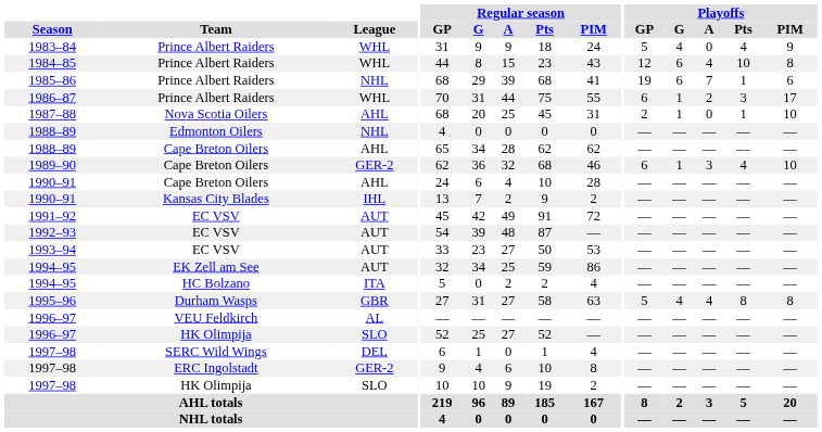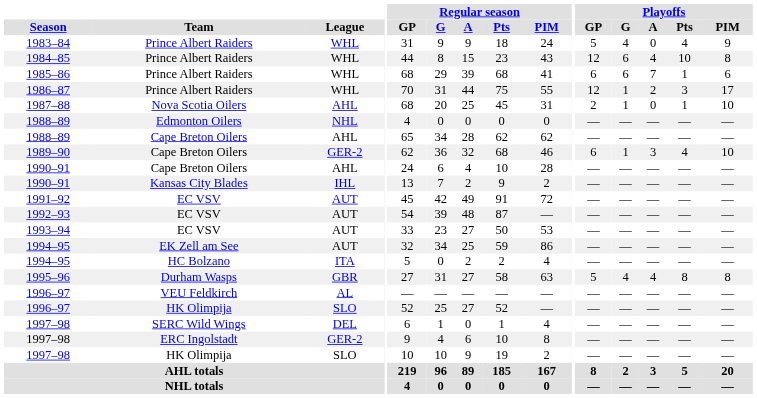 <table border="0" cellpadding="1" cellspacing="0" style="text-align:center; width:60em">
 <tr bgcolor="#e0e0e0">
 <th colspan="3" bgcolor="#ffffff"></th>
 <th rowspan="100" bgcolor="#ffffff"></th>
 <th colspan="5"><a href='#'>Regular season</a></th>
 <th rowspan="100" bgcolor="#ffffff"></th>
 <th colspan="5"><a href='#'>Playoffs</a></th>
 </tr>
 <tr bgcolor="#e0e0e0">
 <th><a href='#'>Season</a></th>
 <th>Team</th>
 <th>League</th>
 <th>GP</th>
 <th><a href='#'>G</a></th>
 <th><a href='#'>A</a></th>
 <th><a href='#'>Pts</a></th>
 <th><a href='#'>PIM</a></th>
 <th>GP</th>
 <th>G</th>
 <th>A</th>
 <th>Pts</th>
 <th>PIM</th>
 </tr>
 <tr>
 <td><a href='#'>1983–84</a></td>
 <td><a href='#'>Prince Albert Raiders</a></td>
 <td><a href='#'>WHL</a></td>
 <td>31</td>
 <td>9</td>
 <td>9</td>
 <td>18</td>
 <td>24</td>
 <td>5</td>
 <td>4</td>
 <td>0</td>
 <td>4</td>
 <td>9</td>
 </tr>
 <tr bgcolor="#f0f0f0">
 <td><a href='#'>1984–85</a></td>
 <td>Prince Albert Raiders</td>
 <td>WHL</td>
 <td>44</td>
 <td>8</td>
 <td>15</td>
 <td>23</td>
 <td>43</td>
 <td>12</td>
 <td>6</td>
 <td>4</td>
 <td>10</td>
 <td>8</td>
 </tr>
 <tr>
 <td><a href='#'>1985–86</a></td>
 <td>Prince Albert Raiders</td>
-<td><a href='#'>NHL</a></td>
+<td>WHL</td>
 <td>68</td>
 <td>29</td>
 <td>39</td>
 <td>68</td>
 <td>41</td>
-<td>19</td>
+<td>6</td>
 <td>6</td>
 <td>7</td>
 <td>1</td>
 <td>6</td>
 </tr>
 <tr bgcolor="#f0f0f0">
 <td><a href='#'>1986–87</a></td>
 <td>Prince Albert Raiders</td>
 <td>WHL</td>
 <td>70</td>
 <td>31</td>
 <td>44</td>
 <td>75</td>
 <td>55</td>
-<td>6</td>
+<td>12</td>
 <td>1</td>
 <td>2</td>
 <td>3</td>
 <td>17</td>
 </tr>
 <tr>
 <td><a href='#'>1987–88</a></td>
 <td><a href='#'>Nova Scotia Oilers</a></td>
 <td><a href='#'>AHL</a></td>
 <td>68</td>
 <td>20</td>
 <td>25</td>
 <td>45</td>
 <td>31</td>
 <td>2</td>
 <td>1</td>
 <td>0</td>
 <td>1</td>
 <td>10</td>
 </tr>
 <tr bgcolor="#f0f0f0">
 <td><a href='#'>1988–89</a></td>
 <td><a href='#'>Edmonton Oilers</a></td>
 <td><a href='#'>NHL</a></td>
 <td>4</td>
 <td>0</td>
 <td>0</td>
 <td>0</td>
 <td>0</td>
 <td>—</td>
 <td>—</td>
 <td>—</td>
 <td>—</td>
 <td>—</td>
 </tr>
 <tr>
 <td><a href='#'>1988–89</a></td>
 <td><a href='#'>Cape Breton Oilers</a></td>
 <td>AHL</td>
 <td>65</td>
 <td>34</td>
 <td>28</td>
 <td>62</td>
 <td>62</td>
 <td>—</td>
 <td>—</td>
 <td>—</td>
 <td>—</td>
 <td>—</td>
 </tr>
 <tr bgcolor="#f0f0f0">
 <td><a href='#'>1989–90</a></td>
 <td>Cape Breton Oilers</td>
 <td><a href='#'>GER-2</a></td>
 <td>62</td>
 <td>36</td>
 <td>32</td>
 <td>68</td>
 <td>46</td>
 <td>6</td>
 <td>1</td>
 <td>3</td>
 <td>4</td>
 <td>10</td>
 </tr>
 <tr>
 <td><a href='#'>1990–91</a></td>
 <td>Cape Breton Oilers</td>
 <td>AHL</td>
 <td>24</td>
 <td>6</td>
 <td>4</td>
 <td>10</td>
 <td>28</td>
 <td>—</td>
 <td>—</td>
 <td>—</td>
 <td>—</td>
 <td>—</td>
 </tr>
 <tr bgcolor="#f0f0f0">
 <td><a href='#'>1990–91</a></td>
 <td><a href='#'>Kansas City Blades</a></td>
 <td><a href='#'>IHL</a></td>
 <td>13</td>
 <td>7</td>
 <td>2</td>
 <td>9</td>
 <td>2</td>
 <td>—</td>
 <td>—</td>
 <td>—</td>
 <td>—</td>
 <td>—</td>
 </tr>
 <tr>
 <td><a href='#'>1991–92</a></td>
 <td><a href='#'>EC VSV</a></td>
 <td><a href='#'>AUT</a></td>
 <td>45</td>
 <td>42</td>
 <td>49</td>
 <td>91</td>
 <td>72</td>
 <td>—</td>
 <td>—</td>
 <td>—</td>
 <td>—</td>
 <td>—</td>
 </tr>
 <tr bgcolor="#f0f0f0">
 <td><a href='#'>1992–93</a></td>
 <td>EC VSV</td>
 <td>AUT</td>
 <td>54</td>
 <td>39</td>
 <td>48</td>
 <td>87</td>
 <td>—</td>
 <td>—</td>
 <td>—</td>
 <td>—</td>
 <td>—</td>
 <td>—</td>
 </tr>
 <tr>
 <td><a href='#'>1993–94</a></td>
 <td>EC VSV</td>
 <td>AUT</td>
 <td>33</td>
 <td>23</td>
 <td>27</td>
 <td>50</td>
 <td>53</td>
 <td>—</td>
 <td>—</td>
 <td>—</td>
 <td>—</td>
 <td>—</td>
 </tr>
 <tr bgcolor="#f0f0f0">
 <td><a href='#'>1994–95</a></td>
 <td><a href='#'>EK Zell am See</a></td>
 <td>AUT</td>
 <td>32</td>
 <td>34</td>
 <td>25</td>
 <td>59</td>
 <td>86</td>
 <td>—</td>
 <td>—</td>
 <td>—</td>
 <td>—</td>
 <td>—</td>
 </tr>
 <tr>
 <td><a href='#'>1994–95</a></td>
 <td><a href='#'>HC Bolzano</a></td>
 <td><a href='#'>ITA</a></td>
 <td>5</td>
 <td>0</td>
 <td>2</td>
 <td>2</td>
 <td>4</td>
 <td>—</td>
 <td>—</td>
 <td>—</td>
 <td>—</td>
 <td>—</td>
 </tr>
 <tr bgcolor="#f0f0f0">
 <td><a href='#'>1995–96</a></td>
 <td><a href='#'>Durham Wasps</a></td>
 <td><a href='#'>GBR</a></td>
 <td>27</td>
 <td>31</td>
 <td>27</td>
 <td>58</td>
 <td>63</td>
 <td>5</td>
 <td>4</td>
 <td>4</td>
 <td>8</td>
 <td>8</td>
 </tr>
 <tr>
 <td><a href='#'>1996–97</a></td>
 <td><a href='#'>VEU Feldkirch</a></td>
 <td><a href='#'>AL</a></td>
 <td>—</td>
 <td>—</td>
 <td>—</td>
 <td>—</td>
 <td>—</td>
 <td>—</td>
 <td>—</td>
 <td>—</td>
 <td>—</td>
 <td>—</td>
 </tr>
 <tr bgcolor="#f0f0f0">
 <td><a href='#'>1996–97</a></td>
 <td><a href='#'>HK Olimpija</a></td>
 <td><a href='#'>SLO</a></td>
 <td>52</td>
 <td>25</td>
 <td>27</td>
 <td>52</td>
 <td>—</td>
 <td>—</td>
 <td>—</td>
 <td>—</td>
 <td>—</td>
 <td>—</td>
 </tr>
 <tr>
 <td><a href='#'>1997–98</a></td>
 <td><a href='#'>SERC Wild Wings</a></td>
 <td><a href='#'>DEL</a></td>
 <td>6</td>
 <td>1</td>
 <td>0</td>
 <td>1</td>
 <td>4</td>
 <td>—</td>
 <td>—</td>
 <td>—</td>
 <td>—</td>
 <td>—</td>
 </tr>
 <tr bgcolor="#f0f0f0">
 <td>1997–98</td>
 <td><a href='#'>ERC Ingolstadt</a></td>
 <td><a href='#'>GER-2</a></td>
 <td>9</td>
 <td>4</td>
 <td>6</td>
 <td>10</td>
 <td>8</td>
 <td>—</td>
 <td>—</td>
 <td>—</td>
 <td>—</td>
 <td>—</td>
 </tr>
 <tr>
 <td><a href='#'>1997–98</a></td>
 <td>HK Olimpija</td>
 <td>SLO</td>
 <td>10</td>
 <td>10</td>
 <td>9</td>
 <td>19</td>
 <td>2</td>
 <td>—</td>
 <td>—</td>
 <td>—</td>
 <td>—</td>
 <td>—</td>
 </tr>
 <tr bgcolor="#e0e0e0">
 <th colspan="3">AHL totals</th>
 <th>219</th>
 <th>96</th>
 <th>89</th>
 <th>185</th>
 <th>167</th>
 <th>8</th>
 <th>2</th>
 <th>3</th>
 <th>5</th>
 <th>20</th>
 </tr>
 <tr bgcolor="#e0e0e0">
 <th colspan="3">NHL totals</th>
 <th>4</th>
 <th>0</th>
 <th>0</th>
 <th>0</th>
 <th>0</th>
 <th>—</th>
 <th>—</th>
 <th>—</th>
 <th>—</th>
 <th>—</th>
 </tr>
 </table>
